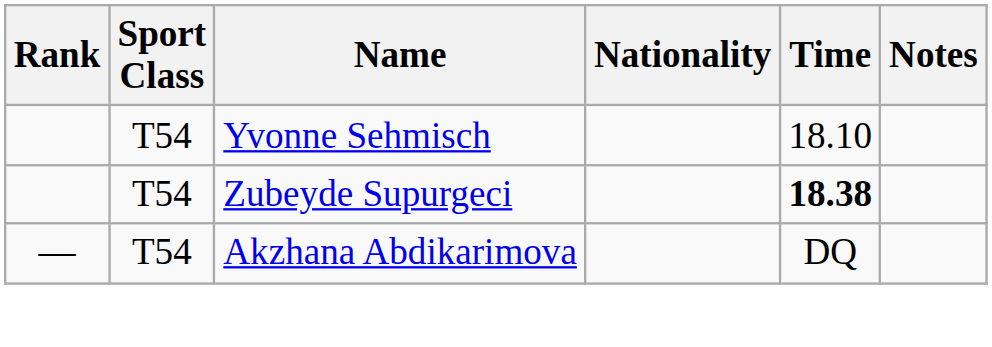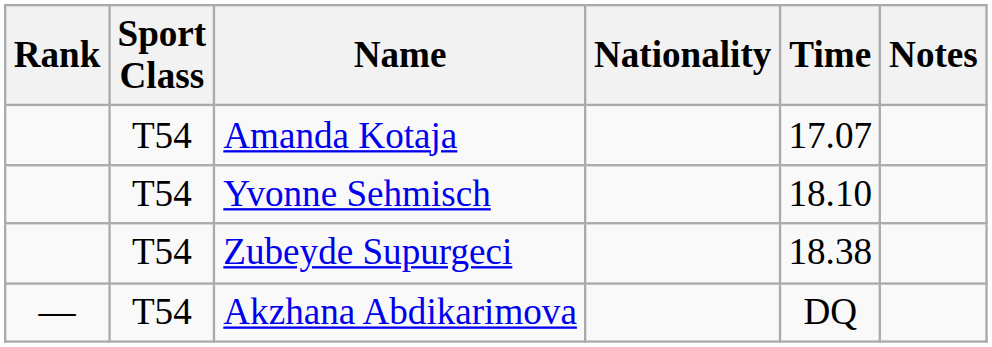 <table class="wikitable sortable" style="text-align:center">
 <tr>
 <th>Rank</th>
 <th>Sport<br>Class</th>
 <th>Name</th>
 <th>Nationality</th>
 <th>Time</th>
 <th>Notes</th>
+</tr>
+<tr>
+<td></td>
+<td>T54</td>
+<td align=left><a href='#'>Amanda Kotaja</a></td>
+<td align=left></td>
+<td>17.07</td>
+<td></td>
 </tr>
 <tr>
 <td></td>
 <td>T54</td>
 <td align=left><a href='#'>Yvonne Sehmisch</a></td>
 <td align=left></td>
 <td>18.10</td>
 <td></td>
 </tr>
 <tr>
 <td></td>
 <td>T54</td>
 <td align=left><a href='#'>Zubeyde Supurgeci</a></td>
 <td align=left></td>
-<td><strong>18.38</strong></td>
+<td>18.38</td>
 <td></td>
 </tr>
 <tr>
 <td>—</td>
 <td>T54</td>
 <td align=left><a href='#'>Akzhana Abdikarimova</a></td>
 <td align=left></td>
 <td>DQ</td>
 <td></td>
 </tr>
 </table>
